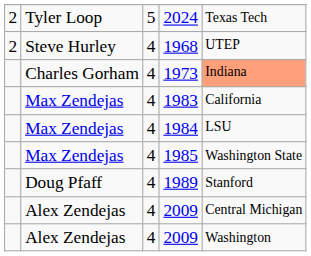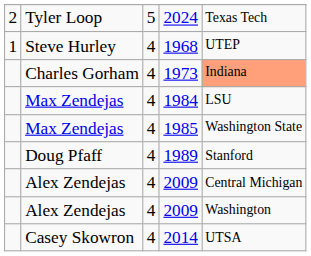 <table class="wikitable">
 <tr>
 </tr>
 <tr>
 <td>2</td>
 <td>Tyler Loop</td>
 <td>5</td>
 <td><a href='#'>2024</a></td>
 <td style="font-size:80%;">Texas Tech</td>
 </tr>
 <tr>
-<td>2</td>
+<td>1</td>
 <td>Steve Hurley</td>
 <td>4</td>
 <td><a href='#'>1968</a></td>
 <td style="font-size:80%;">UTEP</td>
 </tr>
 <tr>
 <td></td>
 <td>Charles Gorham</td>
 <td>4</td>
 <td><a href='#'>1973</a></td>
 <td style="background: lightsalmon; font-size:80%;">Indiana</td>
-</tr>
-<tr>
-<td></td>
-<td><a href='#'>Max Zendejas</a></td>
-<td>4</td>
-<td><a href='#'>1983</a></td>
-<td style="font-size:80%;">California</td>
 </tr>
 <tr>
 <td></td>
 <td><a href='#'>Max Zendejas</a></td>
 <td>4</td>
 <td><a href='#'>1984</a></td>
 <td style="font-size:80%;">LSU</td>
 </tr>
 <tr>
 <td></td>
 <td><a href='#'>Max Zendejas</a></td>
 <td>4</td>
 <td><a href='#'>1985</a></td>
 <td style="font-size:80%;">Washington State</td>
 </tr>
 <tr>
 <td></td>
 <td>Doug Pfaff</td>
 <td>4</td>
 <td><a href='#'>1989</a></td>
 <td style="font-size:80%;">Stanford</td>
 </tr>
 <tr>
 <td></td>
 <td>Alex Zendejas</td>
 <td>4</td>
 <td><a href='#'>2009</a></td>
 <td style="font-size:80%;">Central Michigan</td>
 </tr>
 <tr>
 <td></td>
 <td>Alex Zendejas</td>
 <td>4</td>
 <td><a href='#'>2009</a></td>
 <td style="font-size:80%;">Washington</td>
 </tr>
+<tr>
+<td></td>
+<td>Casey Skowron</td>
+<td>4</td>
+<td><a href='#'>2014</a></td>
+<td style="font-size:80%;">UTSA</td>
+</tr>
 </table>
